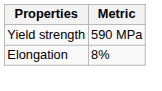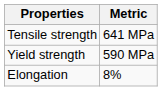 <table class="wikitable">
 <tr>
 <th>Properties</th>
 <th>Metric</th>
+</tr>
+<tr>
+<td>Tensile strength</td>
+<td>641 MPa</td>
 </tr>
 <tr>
 <td>Yield strength</td>
 <td>590 MPa</td>
 </tr>
 <tr>
 <td>Elongation</td>
 <td>8%</td>
 </tr>
 </table>
